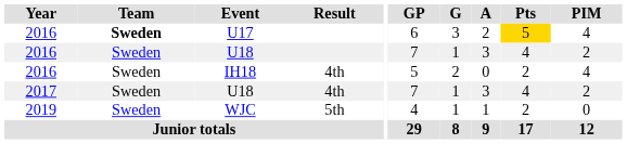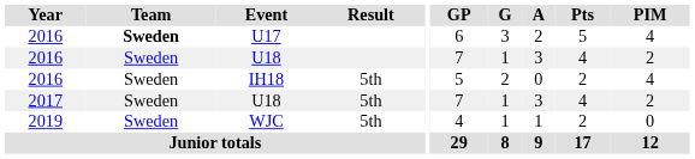 <table border="0" cellpadding="1" cellspacing="0" ID="Table3" style="text-align:center; width:40em">
 <tr bgcolor="#e0e0e0">
 <th>Year</th>
 <th>Team</th>
 <th>Event</th>
 <th>Result</th>
 <th rowspan="99" bgcolor="#ffffff"></th>
 <th>GP</th>
 <th>G</th>
 <th>A</th>
 <th>Pts</th>
 <th>PIM</th>
 </tr>
 <tr>
 <td><a href='#'>2016</a></td>
 <td><strong>Sweden</strong></td>
 <td><a href='#'>U17</a></td>
 <td></td>
 <td>6</td>
 <td>3</td>
 <td>2</td>
-<td style="background: gold;">5</td>
+<td>5</td>
 <td>4</td>
 </tr>
 <tr bgcolor="#f0f0f0">
 <td><a href='#'>2016</a></td>
 <td><a href='#'>Sweden</a></td>
 <td><a href='#'>U18</a></td>
 <td></td>
 <td>7</td>
 <td>1</td>
 <td>3</td>
 <td>4</td>
 <td>2</td>
 </tr>
 <tr>
 <td><a href='#'>2016</a></td>
 <td>Sweden</td>
 <td><a href='#'>IH18</a></td>
-<td>4th</td>
+<td>5th</td>
 <td>5</td>
 <td>2</td>
 <td>0</td>
 <td>2</td>
 <td>4</td>
 </tr>
 <tr bgcolor="#f0f0f0">
 <td><a href='#'>2017</a></td>
 <td>Sweden</td>
 <td>U18</td>
-<td>4th</td>
+<td>5th</td>
 <td>7</td>
 <td>1</td>
 <td>3</td>
 <td>4</td>
 <td>2</td>
 </tr>
 <tr>
 <td><a href='#'>2019</a></td>
 <td><a href='#'>Sweden</a></td>
 <td><a href='#'>WJC</a></td>
 <td>5th</td>
 <td>4</td>
 <td>1</td>
 <td>1</td>
 <td>2</td>
 <td>0</td>
 </tr>
 <tr bgcolor="#e0e0e0">
 <th colspan="4">Junior totals</th>
 <th>29</th>
 <th>8</th>
 <th>9</th>
 <th>17</th>
 <th>12</th>
 </tr>
 </table>
